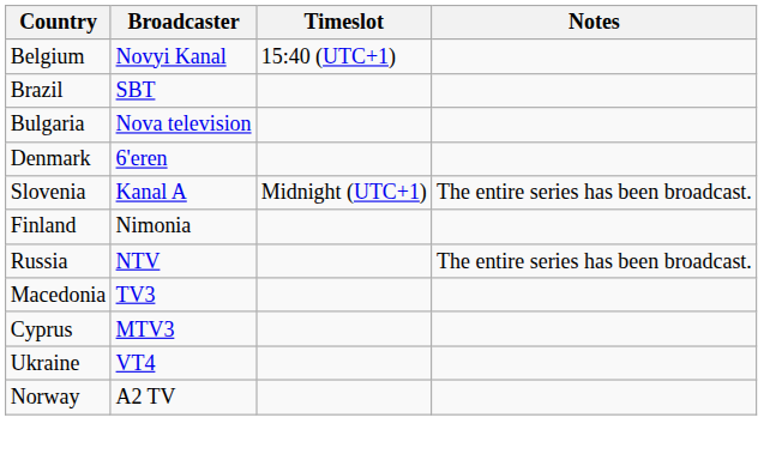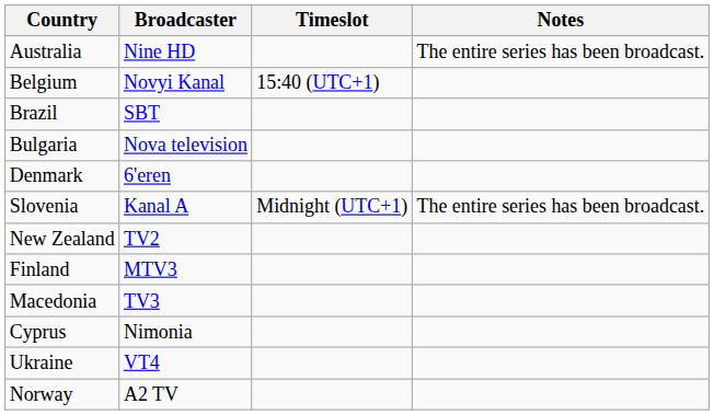 <table class="wikitable">
 <tr>
 <th>Country</th>
 <th>Broadcaster</th>
 <th>Timeslot</th>
 <th>Notes</th>
+</tr>
+<tr>
+<td>Australia</td>
+<td><a href='#'>Nine HD</a></td>
+<td></td>
+<td>The entire series has been broadcast.</td>
 </tr>
 <tr>
 <td>Belgium</td>
 <td><a href='#'>Novyi Kanal</a></td>
 <td>15:40 (<a href='#'>UTC+1</a>)</td>
 <td></td>
 </tr>
 <tr>
 <td>Brazil</td>
 <td><a href='#'>SBT</a></td>
 <td></td>
 <td></td>
 </tr>
 <tr>
 <td>Bulgaria</td>
 <td><a href='#'>Nova television</a></td>
 <td></td>
 <td></td>
 </tr>
 <tr>
 <td>Denmark</td>
 <td><a href='#'>6'eren</a></td>
 <td></td>
 <td></td>
 </tr>
 <tr>
 <td>Slovenia</td>
 <td><a href='#'>Kanal A</a></td>
 <td>Midnight (<a href='#'>UTC+1</a>)</td>
 <td>The entire series has been broadcast.</td>
 </tr>
 <tr>
-<td>Finland</td>
-<td>Nimonia</td>
+<td>New Zealand</td>
+<td><a href='#'>TV2</a></td>
 <td></td>
 <td></td>
 </tr>
 <tr>
-<td>Russia</td>
-<td><a href='#'>NTV</a></td>
+<td>Finland</td>
+<td><a href='#'>MTV3</a></td>
 <td></td>
-<td>The entire series has been broadcast.</td>
+<td></td>
 </tr>
 <tr>
 <td>Macedonia</td>
 <td><a href='#'>TV3</a></td>
 <td></td>
 <td></td>
 </tr>
 <tr>
 <td>Cyprus</td>
-<td><a href='#'>MTV3</a></td>
+<td>Nimonia</td>
 <td></td>
 <td></td>
 </tr>
 <tr>
 <td>Ukraine</td>
 <td><a href='#'>VT4</a></td>
 <td></td>
 </tr>
 <tr>
 <td>Norway</td>
 <td>A2 TV</td>
 <td></td>
 <td></td>
 </tr>
 </table>
